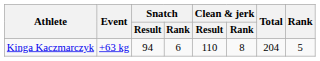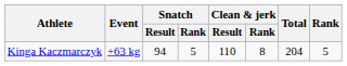 <table class="wikitable" style="font-size:90%">
 <tr>
 <th rowspan="2">Athlete</th>
 <th rowspan="2">Event</th>
 <th colspan="2">Snatch</th>
 <th colspan="2">Clean & jerk</th>
 <th rowspan="2">Total</th>
 <th rowspan="2">Rank</th>
 </tr>
 <tr style="font-size:95%">
 <th>Result</th>
 <th>Rank</th>
 <th>Result</th>
 <th>Rank</th>
 </tr>
 <tr align=center>
 <td align=left><a href='#'>Kinga Kaczmarczyk</a></td>
 <td align=left><a href='#'>+63 kg</a></td>
 <td>94</td>
-<td>6</td>
+<td>5</td>
 <td>110</td>
 <td>8</td>
 <td>204</td>
 <td>5</td>
 </tr>
 </table>
